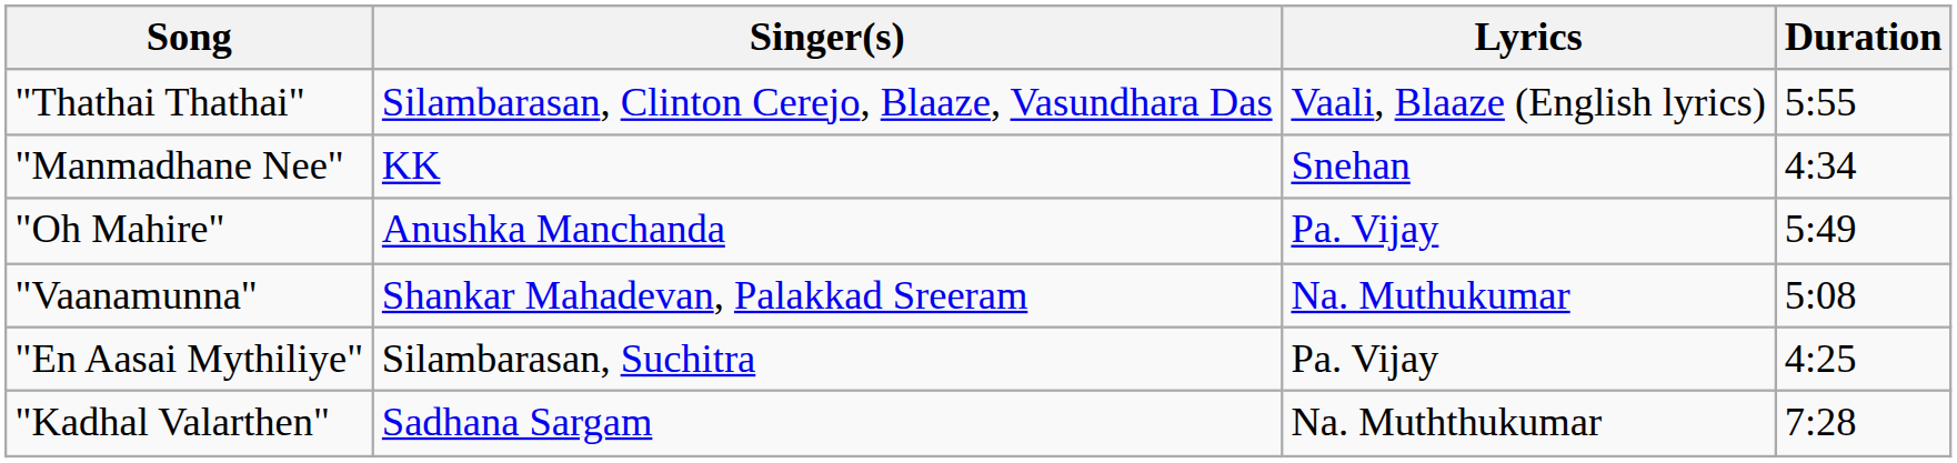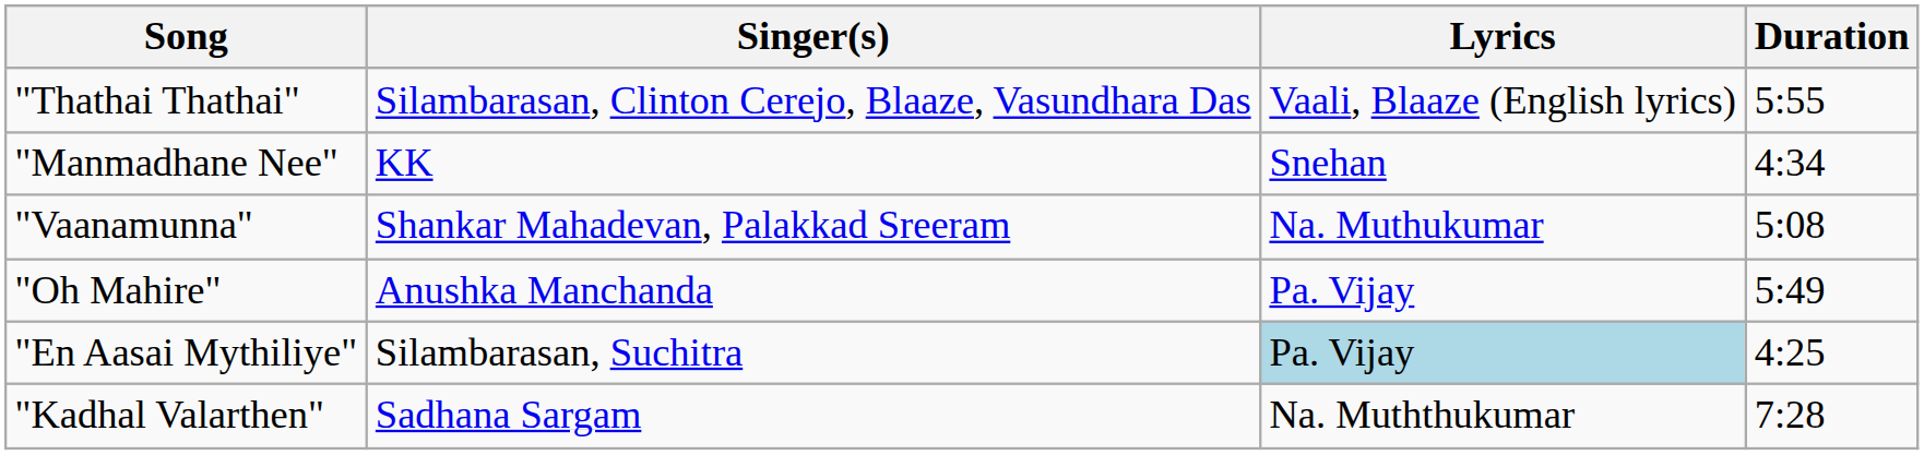 <table class="wikitable">
 <tr style="background:#ccc; text-align:center;">
 <th>Song</th>
 <th>Singer(s)</th>
 <th>Lyrics</th>
 <th>Duration</th>
 </tr>
 <tr>
 <td>"Thathai Thathai"</td>
 <td><a href='#'>Silambarasan</a>, <a href='#'>Clinton Cerejo</a>, <a href='#'>Blaaze</a>, <a href='#'>Vasundhara Das</a></td>
 <td><a href='#'>Vaali</a>, <a href='#'>Blaaze</a> (English lyrics)</td>
 <td>5:55</td>
 </tr>
 <tr>
 <td>"Manmadhane Nee"</td>
 <td><a href='#'>KK</a></td>
 <td><a href='#'>Snehan</a></td>
 <td>4:34</td>
 </tr>
 <tr>
+<td>"Vaanamunna"</td>
+<td><a href='#'>Shankar Mahadevan</a>, <a href='#'>Palakkad Sreeram</a></td>
+<td><a href='#'>Na. Muthukumar</a></td>
+<td>5:08</td>
+</tr>
+<tr>
 <td>"Oh Mahire"</td>
 <td><a href='#'>Anushka Manchanda</a></td>
 <td><a href='#'>Pa. Vijay</a></td>
 <td>5:49</td>
 </tr>
 <tr>
-<td>"Vaanamunna"</td>
-<td><a href='#'>Shankar Mahadevan</a>, <a href='#'>Palakkad Sreeram</a></td>
-<td><a href='#'>Na. Muthukumar</a></td>
-<td>5:08</td>
-</tr>
-<tr>
 <td>"En Aasai Mythiliye"</td>
 <td>Silambarasan, <a href='#'>Suchitra</a></td>
-<td>Pa. Vijay</td>
+<td style="background: lightblue;">Pa. Vijay</td>
 <td>4:25</td>
 </tr>
 <tr>
 <td>"Kadhal Valarthen"</td>
 <td><a href='#'>Sadhana Sargam</a></td>
 <td>Na. Muththukumar</td>
 <td>7:28</td>
 </tr>
 </table>
